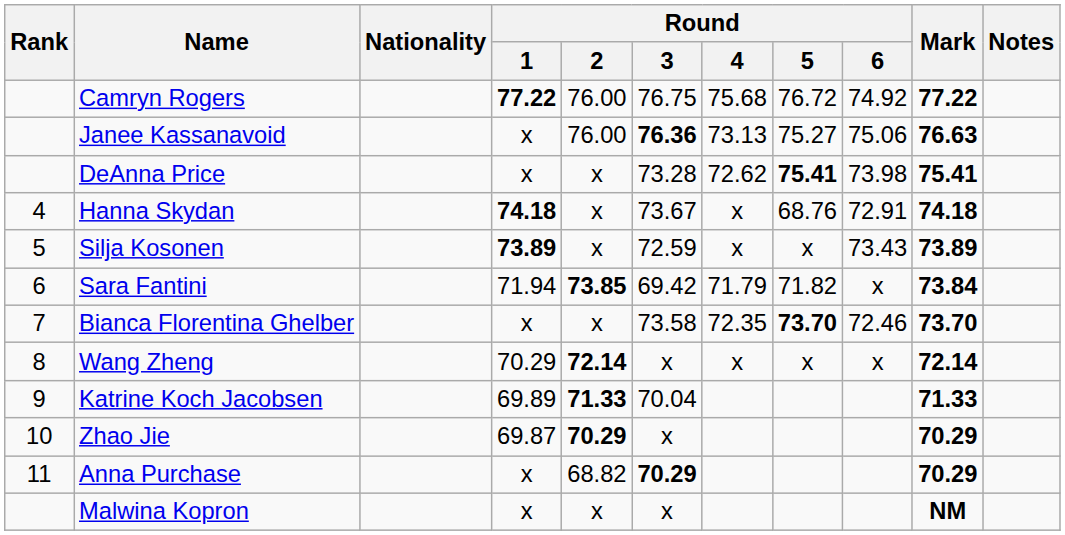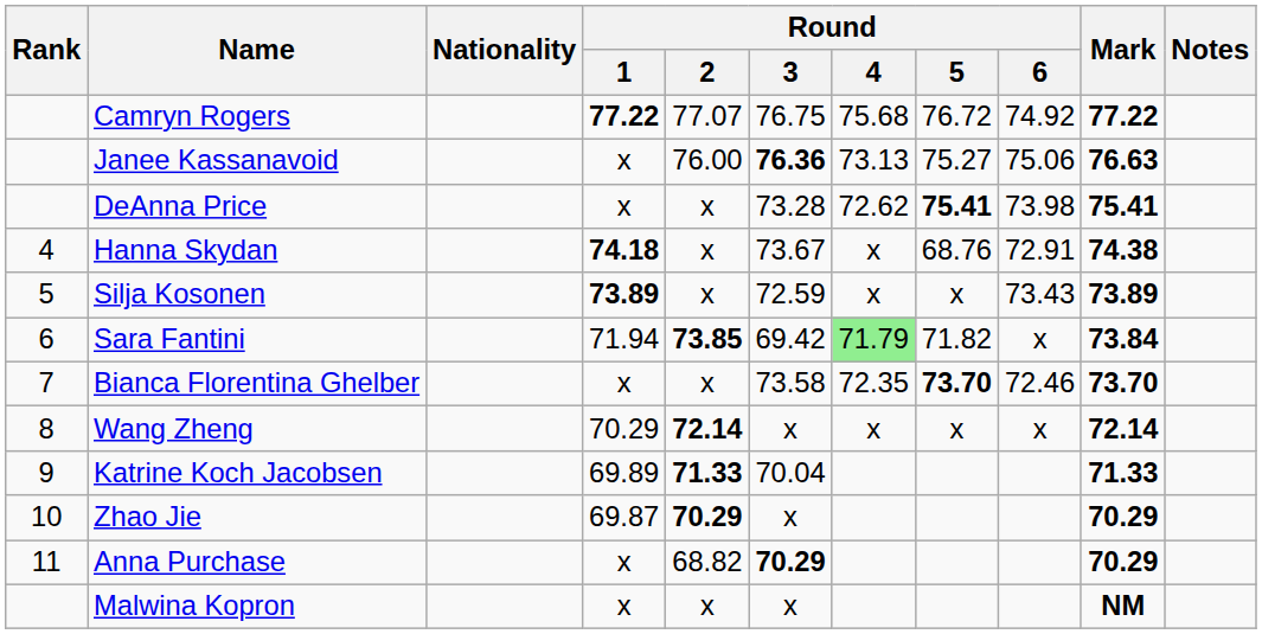 <table class="wikitable sortable" style="text-align:center">
 <tr>
 <th rowspan=2>Rank</th>
 <th rowspan=2>Name</th>
 <th rowspan=2>Nationality</th>
 <th colspan=6>Round</th>
 <th rowspan=2>Mark</th>
 <th rowspan=2>Notes</th>
 </tr>
 <tr>
 <th>1</th>
 <th>2</th>
 <th>3</th>
 <th>4</th>
 <th>5</th>
 <th>6</th>
 </tr>
 <tr>
 <td></td>
 <td align=left><a href='#'>Camryn Rogers</a></td>
 <td align=left></td>
 <td><strong>77.22</strong></td>
-<td>76.00</td>
+<td>77.07</td>
 <td>76.75</td>
 <td>75.68</td>
 <td>76.72</td>
 <td>74.92</td>
 <td><strong>77.22</strong></td>
 <td></td>
 </tr>
 <tr>
 <td></td>
 <td align=left><a href='#'>Janee Kassanavoid</a></td>
 <td align=left></td>
 <td>x</td>
 <td>76.00</td>
 <td><strong>76.36</strong></td>
 <td>73.13</td>
 <td>75.27</td>
 <td>75.06</td>
 <td><strong>76.63</strong></td>
 <td></td>
 </tr>
 <tr>
 <td></td>
 <td align=left><a href='#'>DeAnna Price</a></td>
 <td align=left></td>
 <td>x</td>
 <td>x</td>
 <td>73.28</td>
 <td>72.62</td>
 <td><strong>75.41</strong></td>
 <td>73.98</td>
 <td><strong>75.41</strong></td>
 <td></td>
 </tr>
 <tr>
 <td>4</td>
 <td align=left><a href='#'>Hanna Skydan</a></td>
 <td align=left></td>
 <td><strong>74.18</strong></td>
 <td>x</td>
 <td>73.67</td>
 <td>x</td>
 <td>68.76</td>
 <td>72.91</td>
-<td><strong>74.18</strong></td>
+<td><strong>74.38</strong></td>
 <td></td>
 </tr>
 <tr>
 <td>5</td>
 <td align=left><a href='#'>Silja Kosonen</a></td>
 <td align=left></td>
 <td><strong>73.89</strong></td>
 <td>x</td>
 <td>72.59</td>
 <td>x</td>
 <td>x</td>
 <td>73.43</td>
 <td><strong>73.89</strong></td>
 <td></td>
 </tr>
 <tr>
 <td>6</td>
 <td align=left><a href='#'>Sara Fantini</a></td>
 <td align=left></td>
 <td>71.94</td>
 <td><strong>73.85</strong></td>
 <td>69.42</td>
-<td>71.79</td>
+<td style="background: lightgreen;">71.79</td>
 <td>71.82</td>
 <td>x</td>
 <td><strong>73.84</strong></td>
 <td></td>
 </tr>
 <tr>
 <td>7</td>
 <td align=left><a href='#'>Bianca Florentina Ghelber</a></td>
 <td align=left></td>
 <td>x</td>
 <td>x</td>
 <td>73.58</td>
 <td>72.35</td>
 <td><strong>73.70</strong></td>
 <td>72.46</td>
 <td><strong>73.70</strong></td>
 <td></td>
 </tr>
 <tr>
 <td>8</td>
 <td align=left><a href='#'>Wang Zheng</a></td>
 <td align=left></td>
 <td>70.29</td>
 <td><strong>72.14</strong></td>
 <td>x</td>
 <td>x</td>
 <td>x</td>
 <td>x</td>
 <td><strong>72.14</strong></td>
 <td></td>
 </tr>
 <tr>
 <td>9</td>
 <td align=left><a href='#'>Katrine Koch Jacobsen</a></td>
 <td align=left></td>
 <td>69.89</td>
 <td><strong>71.33</strong></td>
 <td>70.04</td>
 <td></td>
 <td></td>
 <td></td>
 <td><strong>71.33</strong></td>
 <td></td>
 </tr>
 <tr>
 <td>10</td>
 <td align=left><a href='#'>Zhao Jie</a></td>
 <td align=left></td>
 <td>69.87</td>
 <td><strong>70.29</strong></td>
 <td>x</td>
 <td></td>
 <td></td>
 <td></td>
 <td><strong>70.29</strong></td>
 <td></td>
 </tr>
 <tr>
 <td>11</td>
 <td align=left><a href='#'>Anna Purchase</a></td>
 <td align=left></td>
 <td>x</td>
 <td>68.82</td>
 <td><strong>70.29</strong></td>
 <td></td>
 <td></td>
 <td></td>
 <td><strong>70.29</strong></td>
 <td></td>
 </tr>
 <tr>
 <td></td>
 <td align=left><a href='#'>Malwina Kopron</a></td>
 <td align=left></td>
 <td>x</td>
 <td>x</td>
 <td>x</td>
 <td></td>
 <td></td>
 <td></td>
 <td><strong>NM</strong></td>
 <td></td>
 </tr>
 </table>
